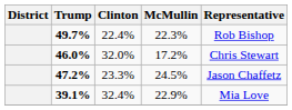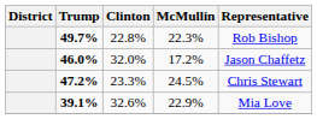 <table class=wikitable>
 <tr>
 <th>District</th>
 <th>Trump</th>
 <th>Clinton</th>
 <th>McMullin</th>
 <th>Representative</th>
 </tr>
 <tr align=center>
 <th></th>
 <td><strong>49.7%</strong></td>
-<td>22.4%</td>
+<td>22.8%</td>
 <td>22.3%</td>
 <td><a href='#'>Rob Bishop</a></td>
 </tr>
 <tr align=center>
 <th></th>
 <td><strong>46.0%</strong></td>
 <td>32.0%</td>
 <td>17.2%</td>
-<td><a href='#'>Chris Stewart</a></td>
+<td><a href='#'>Jason Chaffetz</a></td>
 </tr>
 <tr align=center>
 <th></th>
 <td><strong>47.2%</strong></td>
 <td>23.3%</td>
 <td>24.5%</td>
-<td><a href='#'>Jason Chaffetz</a></td>
+<td><a href='#'>Chris Stewart</a></td>
 </tr>
 <tr align=center>
 <th></th>
 <td><strong>39.1%</strong></td>
-<td>32.4%</td>
+<td>32.6%</td>
 <td>22.9%</td>
 <td><a href='#'>Mia Love</a></td>
 </tr>
 <tr align=center>
 </tr>
 </table>
